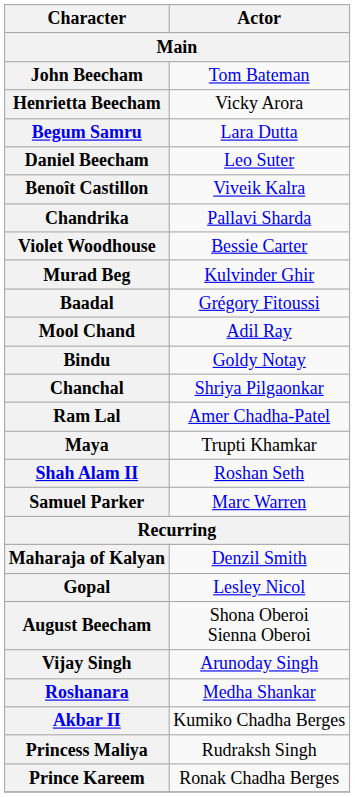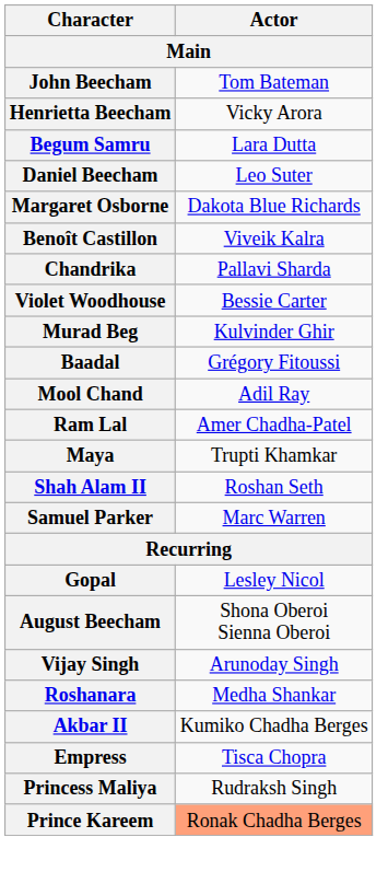 <table class="wikitable" style="text-align:center">
 <tr>
 <th><strong>Character</strong></th>
 <th><strong>Actor</strong></th>
 </tr>
 <tr>
 <th colspan=2><strong>Main</strong></th>
 </tr>
 <tr>
 <th>John Beecham</th>
 <td><a href='#'>Tom Bateman</a></td>
 </tr>
 <tr>
 <th>Henrietta Beecham</th>
 <td>Vicky Arora</td>
 </tr>
 <tr>
 <th><a href='#'>Begum Samru</a></th>
 <td><a href='#'>Lara Dutta</a></td>
 </tr>
 <tr>
 <th>Daniel Beecham</th>
 <td><a href='#'>Leo Suter</a></td>
+</tr>
+<tr>
+<th>Margaret Osborne</th>
+<td><a href='#'>Dakota Blue Richards</a></td>
 </tr>
 <tr>
 <th>Benoît Castillon</th>
 <td><a href='#'>Viveik Kalra</a></td>
 </tr>
 <tr>
 <th>Chandrika</th>
 <td><a href='#'>Pallavi Sharda</a></td>
 </tr>
 <tr>
 <th>Violet Woodhouse</th>
 <td><a href='#'>Bessie Carter</a></td>
 </tr>
 <tr>
 <th>Murad Beg</th>
 <td><a href='#'>Kulvinder Ghir</a></td>
 </tr>
 <tr>
 <th>Baadal</th>
 <td><a href='#'>Grégory Fitoussi</a></td>
 </tr>
 <tr>
 <th>Mool Chand</th>
 <td><a href='#'>Adil Ray</a></td>
 </tr>
 <tr>
-<th>Bindu</th>
-<td><a href='#'>Goldy Notay</a></td>
-</tr>
-<tr>
-<th>Chanchal</th>
-<td><a href='#'>Shriya Pilgaonkar</a></td>
-</tr>
-<tr>
 <th>Ram Lal</th>
 <td><a href='#'>Amer Chadha-Patel</a></td>
 </tr>
 <tr>
 <th>Maya</th>
 <td>Trupti Khamkar</td>
 </tr>
 <tr>
 <th><a href='#'>Shah Alam II</a></th>
 <td><a href='#'>Roshan Seth</a></td>
 </tr>
 <tr>
 <th>Samuel Parker</th>
 <td><a href='#'>Marc Warren</a></td>
 </tr>
 <tr>
 <th colspan=2><strong>Recurring</strong></th>
-</tr>
-<tr>
-<th>Maharaja of Kalyan</th>
-<td><a href='#'>Denzil Smith</a></td>
 </tr>
 <tr>
 <th>Gopal</th>
 <td><a href='#'>Lesley Nicol</a></td>
 </tr>
 <tr>
 <th>August Beecham</th>
 <td>Shona Oberoi<br>Sienna Oberoi</td>
 </tr>
 <tr>
 <th>Vijay Singh</th>
 <td><a href='#'>Arunoday Singh</a></td>
 </tr>
 <tr>
 <th><a href='#'>Roshanara</a></th>
 <td><a href='#'>Medha Shankar</a></td>
 </tr>
 <tr>
 <th><a href='#'>Akbar II</a></th>
 <td>Kumiko Chadha Berges</td>
 </tr>
 <tr>
+<th>Empress</th>
+<td><a href='#'>Tisca Chopra</a></td>
+</tr>
+<tr>
 <th>Princess Maliya</th>
 <td>Rudraksh Singh</td>
 </tr>
 <tr>
 <th>Prince Kareem</th>
-<td>Ronak Chadha Berges</td>
+<td style="background: lightsalmon;">Ronak Chadha Berges</td>
 </tr>
 <tr>
 </tr>
 </table>
